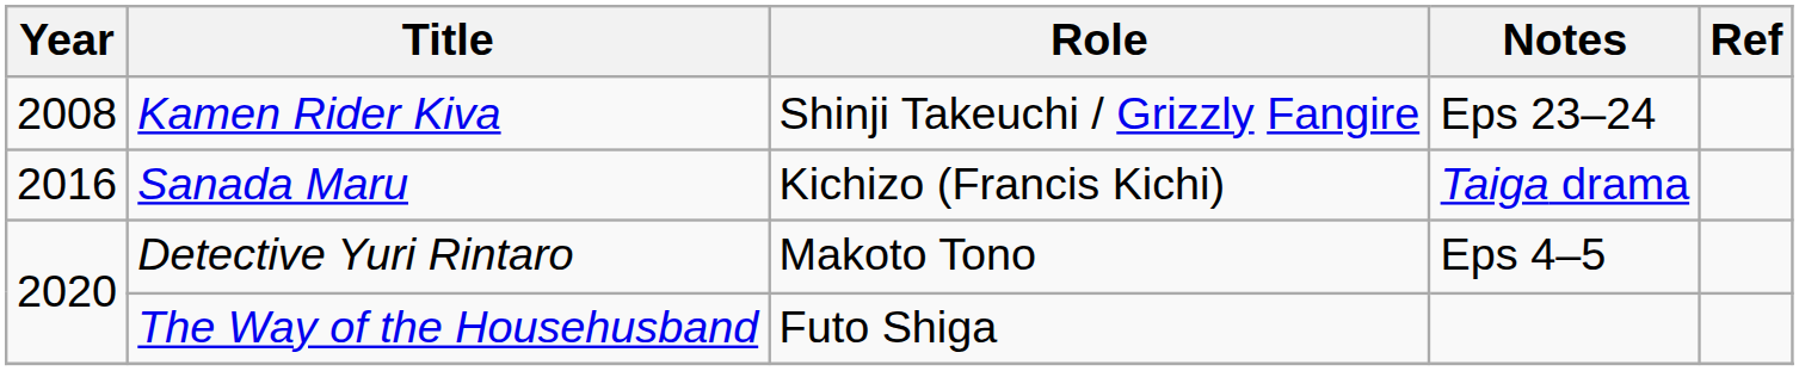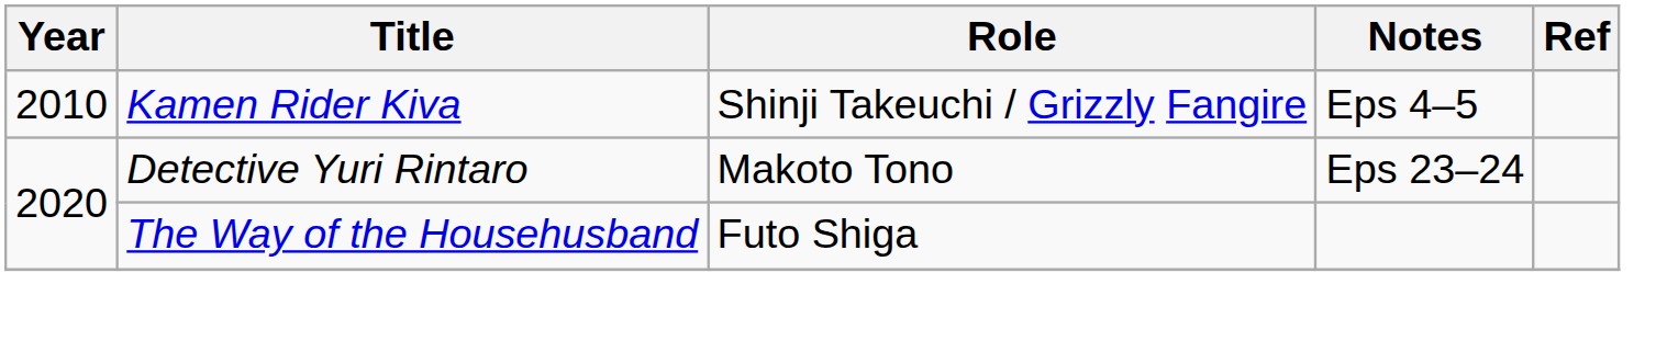 <table class="wikitable sortable">
 <tr>
 <th>Year</th>
 <th>Title</th>
 <th>Role</th>
 <th class="unsortable">Notes</th>
 <th class="unsortable">Ref</th>
 </tr>
 <tr>
-<td>2008</td>
+<td>2010</td>
 <td><em><a href='#'>Kamen Rider Kiva</a></em></td>
 <td>Shinji Takeuchi / <a href='#'>Grizzly</a> <a href='#'>Fangire</a></td>
-<td>Eps 23–24</td>
-<td></td>
-</tr>
-<tr>
-<td>2016</td>
-<td><a href='#'><em>Sanada Maru</em></a></td>
-<td>Kichizo (Francis Kichi)</td>
-<td><a href='#'><em>Taiga</em> drama</a></td>
+<td>Eps 4–5</td>
 <td></td>
 </tr>
 <tr>
 <td rowspan=2>2020</td>
 <td><em>Detective Yuri Rintaro</em></td>
 <td>Makoto Tono</td>
-<td>Eps 4–5</td>
+<td>Eps 23–24</td>
 <td></td>
 </tr>
 <tr>
 <td><em><a href='#'>The Way of the Househusband</a></em></td>
 <td>Futo Shiga</td>
 <td></td>
 <td></td>
 </tr>
 <tr>
 </tr>
 </table>
